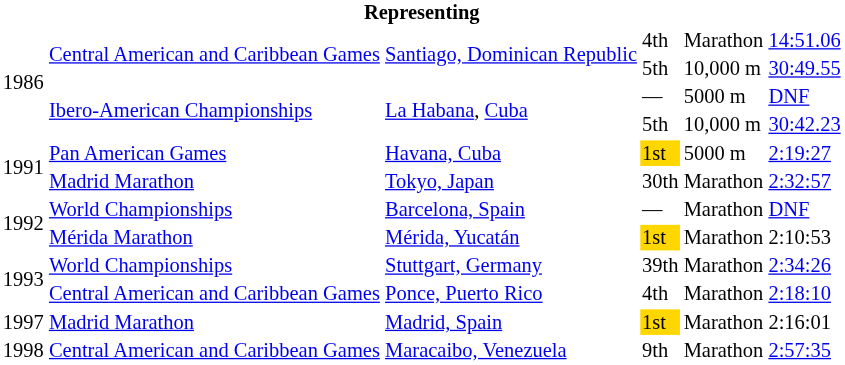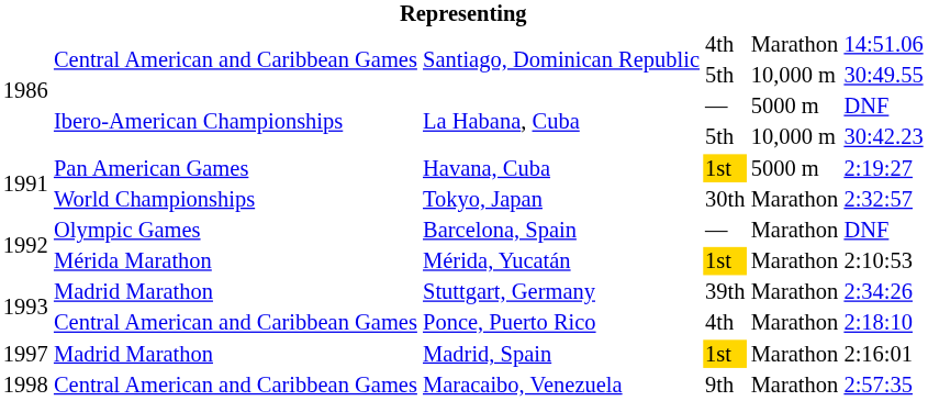 <table>
 <tr>
 <th colspan="6">Representing </th>
 </tr>
 <tr>
 <td rowspan=4>1986</td>
 <td rowspan=2><a href='#'>Central American and Caribbean Games</a></td>
 <td rowspan=2><a href='#'>Santiago, Dominican Republic</a></td>
 <td>4th</td>
 <td>Marathon</td>
 <td><a href='#'>14:51.06</a></td>
 </tr>
 <tr>
 <td>5th</td>
 <td>10,000 m</td>
 <td><a href='#'>30:49.55</a></td>
 </tr>
 <tr>
 <td rowspan=2><a href='#'>Ibero-American Championships</a></td>
 <td rowspan=2><a href='#'>La Habana</a>, <a href='#'>Cuba</a></td>
 <td>—</td>
 <td>5000 m</td>
 <td><a href='#'>DNF</a></td>
 </tr>
 <tr>
 <td>5th</td>
 <td>10,000 m</td>
 <td><a href='#'>30:42.23</a></td>
 </tr>
 <tr>
 <td rowspan=2>1991</td>
 <td><a href='#'>Pan American Games</a></td>
 <td><a href='#'>Havana, Cuba</a></td>
 <td bgcolor="gold">1st</td>
 <td>5000 m</td>
 <td><a href='#'>2:19:27</a></td>
 </tr>
 <tr>
-<td><a href='#'>Madrid Marathon</a></td>
+<td><a href='#'>World Championships</a></td>
 <td><a href='#'>Tokyo, Japan</a></td>
 <td>30th</td>
 <td>Marathon</td>
 <td><a href='#'>2:32:57</a></td>
 </tr>
 <tr>
 <td rowspan=2>1992</td>
-<td><a href='#'>World Championships</a></td>
+<td><a href='#'>Olympic Games</a></td>
 <td><a href='#'>Barcelona, Spain</a></td>
 <td>—</td>
 <td>Marathon</td>
 <td><a href='#'>DNF</a></td>
 </tr>
 <tr>
 <td><a href='#'>Mérida Marathon</a></td>
 <td><a href='#'>Mérida, Yucatán</a></td>
 <td bgcolor="gold">1st</td>
 <td>Marathon</td>
 <td>2:10:53</td>
 </tr>
 <tr>
 <td rowspan=2>1993</td>
-<td><a href='#'>World Championships</a></td>
+<td><a href='#'>Madrid Marathon</a></td>
 <td><a href='#'>Stuttgart, Germany</a></td>
 <td>39th</td>
 <td>Marathon</td>
 <td><a href='#'>2:34:26</a></td>
 </tr>
 <tr>
 <td><a href='#'>Central American and Caribbean Games</a></td>
 <td><a href='#'>Ponce, Puerto Rico</a></td>
 <td>4th</td>
 <td>Marathon</td>
 <td><a href='#'>2:18:10</a></td>
 </tr>
 <tr>
 <td>1997</td>
 <td><a href='#'>Madrid Marathon</a></td>
 <td><a href='#'>Madrid, Spain</a></td>
 <td bgcolor="gold">1st</td>
 <td>Marathon</td>
 <td>2:16:01</td>
 </tr>
 <tr>
 <td>1998</td>
 <td><a href='#'>Central American and Caribbean Games</a></td>
 <td><a href='#'>Maracaibo, Venezuela</a></td>
 <td>9th</td>
 <td>Marathon</td>
 <td><a href='#'>2:57:35</a></td>
 </tr>
 </table>
